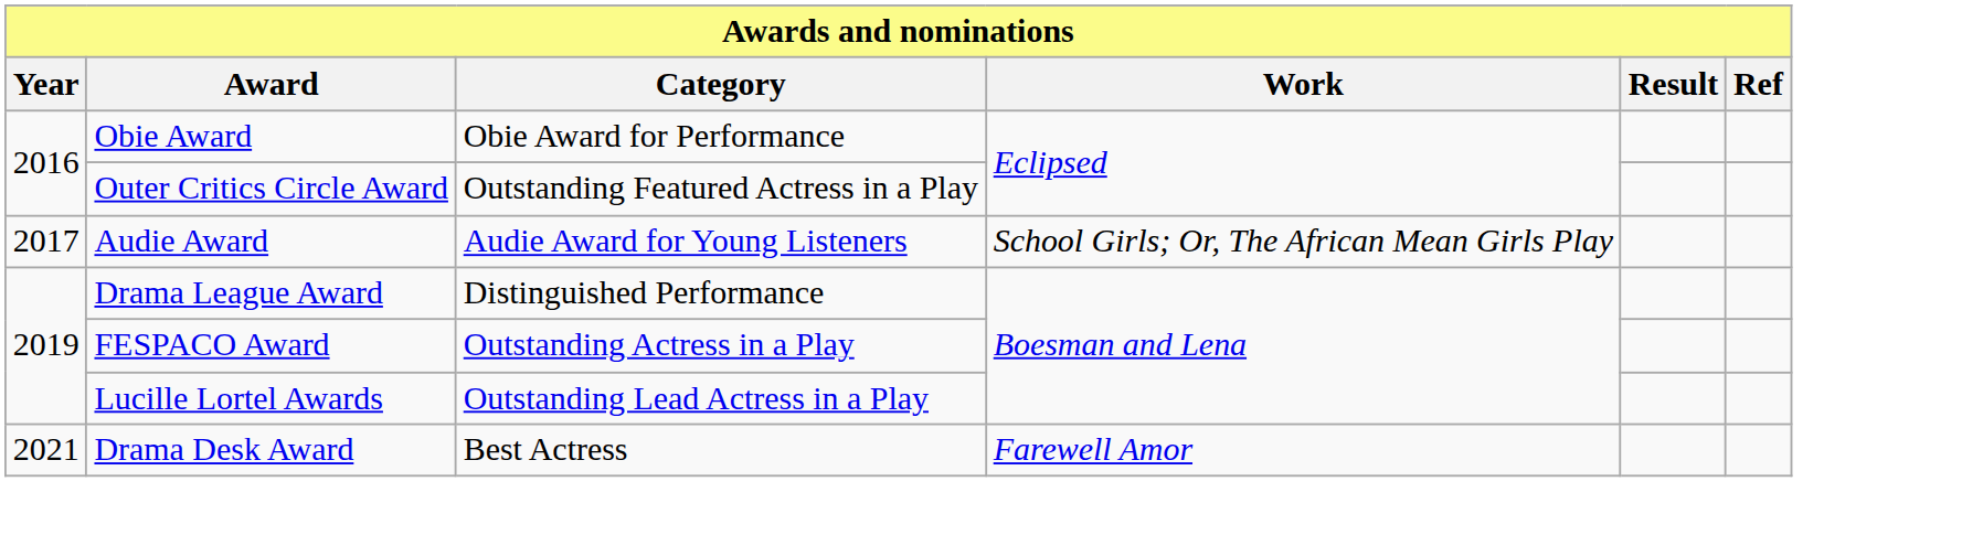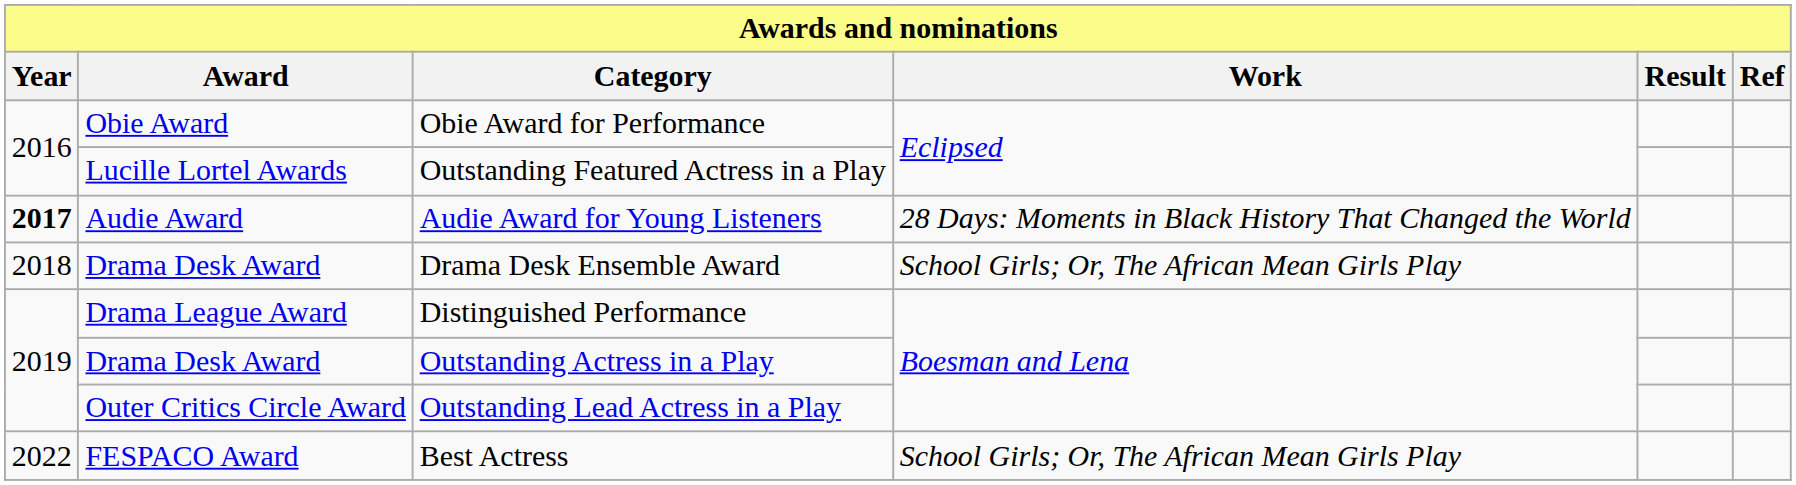 <table class="wikitable" width="">
 <tr>
 <th colspan="6" style="background: #FBFC8A;">Awards and nominations</th>
 </tr>
 <tr style="background:#ccc; text-align:center;">
 <th>Year</th>
 <th>Award</th>
 <th>Category</th>
 <th>Work</th>
 <th>Result</th>
 <th>Ref</th>
 </tr>
 <tr>
 <td rowspan="2">2016</td>
 <td><a href='#'>Obie Award</a></td>
 <td>Obie Award for Performance</td>
 <td rowspan="2"><em><a href='#'>Eclipsed</a></em></td>
 <td></td>
 <td></td>
 </tr>
 <tr>
-<td><a href='#'>Outer Critics Circle Award</a></td>
+<td><a href='#'>Lucille Lortel Awards</a></td>
 <td>Outstanding Featured Actress in a Play</td>
 <td></td>
 <td></td>
 </tr>
 <tr>
-<td>2017</td>
+<td><strong>2017</strong></td>
 <td><a href='#'>Audie Award</a></td>
 <td><a href='#'>Audie Award for Young Listeners</a></td>
+<td><em>28 Days: Moments in Black History That Changed the World</em></td>
+<td></td>
+<td></td>
+</tr>
+<tr>
+<td>2018</td>
+<td><a href='#'>Drama Desk Award</a></td>
+<td>Drama Desk Ensemble Award</td>
 <td><em>School Girls; Or, The African Mean Girls Play</em></td>
 <td></td>
 <td></td>
 </tr>
 <tr>
 <td rowspan="3">2019</td>
 <td><a href='#'>Drama League Award</a></td>
 <td>Distinguished Performance</td>
 <td rowspan="3"><em><a href='#'>Boesman and Lena</a></em></td>
 <td></td>
 <td></td>
 </tr>
 <tr>
-<td><a href='#'>FESPACO Award</a></td>
+<td><a href='#'>Drama Desk Award</a></td>
 <td><a href='#'>Outstanding Actress in a Play</a></td>
 <td></td>
 <td></td>
 </tr>
 <tr>
-<td><a href='#'>Lucille Lortel Awards</a></td>
+<td><a href='#'>Outer Critics Circle Award</a></td>
 <td><a href='#'>Outstanding Lead Actress in a Play</a></td>
 <td></td>
 <td></td>
 </tr>
 <tr>
-<td>2021</td>
-<td><a href='#'>Drama Desk Award</a></td>
+<td>2022</td>
+<td><a href='#'>FESPACO Award</a></td>
 <td>Best Actress</td>
-<td><em><a href='#'>Farewell Amor</a></em></td>
+<td><em>School Girls; Or, The African Mean Girls Play</em></td>
 <td></td>
 <td></td>
 </tr>
 </table>
